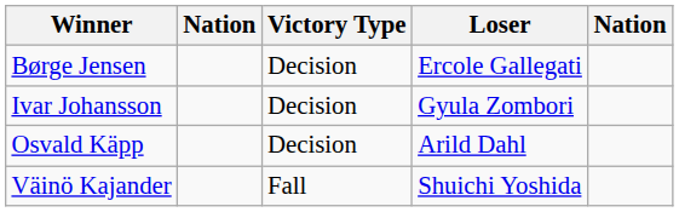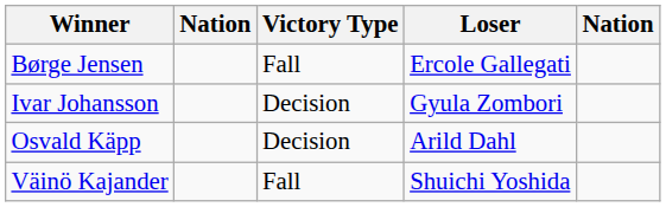 <table class="wikitable sortable" style="text-align:left;">
 <tr>
 <th>Winner</th>
 <th>Nation</th>
 <th>Victory Type</th>
 <th>Loser</th>
 <th>Nation</th>
 </tr>
 <tr>
 <td><a href='#'>Børge Jensen</a></td>
 <td></td>
-<td>Decision</td>
+<td>Fall</td>
 <td><a href='#'>Ercole Gallegati</a></td>
 <td></td>
 </tr>
 <tr>
 <td><a href='#'>Ivar Johansson</a></td>
 <td></td>
 <td>Decision</td>
 <td><a href='#'>Gyula Zombori</a></td>
 <td></td>
 </tr>
 <tr>
 <td><a href='#'>Osvald Käpp</a></td>
 <td></td>
 <td>Decision</td>
 <td><a href='#'>Arild Dahl</a></td>
 <td></td>
 </tr>
 <tr>
 <td><a href='#'>Väinö Kajander</a></td>
 <td></td>
 <td>Fall</td>
 <td><a href='#'>Shuichi Yoshida</a></td>
 <td></td>
 </tr>
 </table>
